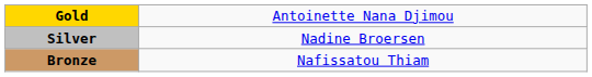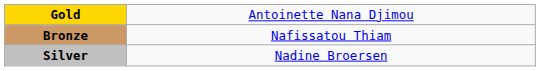 <table class="wikitable" style=" text-align:center; " width="35%">
 <tr>
 <td bgcolor="gold"><strong>Gold</strong></td>
 <td><a href='#'>Antoinette Nana Djimou</a><br><small><em></em></small></td>
 </tr>
 <tr>
+<td bgcolor="CC9966"><strong>Bronze</strong></td>
+<td><a href='#'>Nafissatou Thiam</a><br><small><em></em></small></td>
+</tr>
+<tr>
 <td bgcolor="silver"><strong>Silver</strong></td>
 <td><a href='#'>Nadine Broersen</a><br><small><em></em></small></td>
 </tr>
-<tr>
-<td bgcolor="CC9966"><strong>Bronze</strong></td>
-<td><a href='#'>Nafissatou Thiam</a><br><small><em></em></small></td>
-</tr>
 </table>
